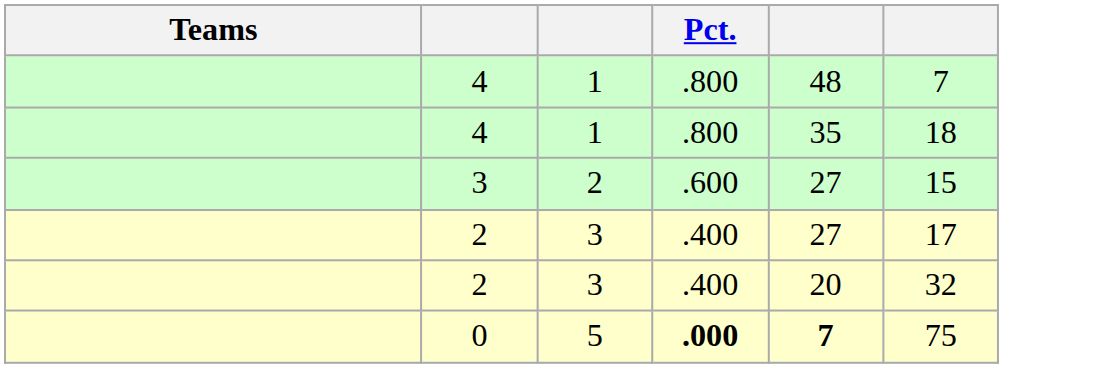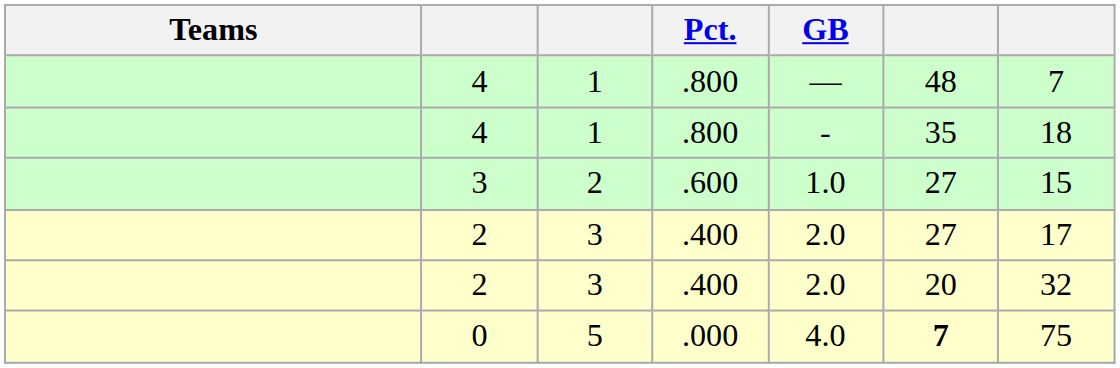 <table class="wikitable" style="text-align:center;">
 <tr>
 <th width=200px>Teams</th>
 <th width=50px></th>
 <th width=50px></th>
 <th width=50px><a href='#'>Pct.</a></th>
+<th width=50px><a href='#'>GB</a></th>
 <th width=50px></th>
 <th width=50px></th>
 </tr>
 <tr style="background-color:#ccffcc">
 <td align=left></td>
 <td>4</td>
 <td>1</td>
 <td>.800</td>
+<td>—</td>
 <td>48</td>
 <td>7</td>
 </tr>
 <tr style="background-color:#ccffcc">
 <td align=left></td>
 <td>4</td>
 <td>1</td>
 <td>.800</td>
+<td>-</td>
 <td>35</td>
 <td>18</td>
 </tr>
 <tr style="background-color:#ccffcc">
 <td align=left></td>
 <td>3</td>
 <td>2</td>
 <td>.600</td>
+<td>1.0</td>
 <td>27</td>
 <td>15</td>
 </tr>
 <tr style="background-color:#ffffcc">
 <td align=left></td>
 <td>2</td>
 <td>3</td>
 <td>.400</td>
+<td>2.0</td>
 <td>27</td>
 <td>17</td>
 </tr>
 <tr style="background-color:#ffffcc">
 <td align=left></td>
 <td>2</td>
 <td>3</td>
 <td>.400</td>
+<td>2.0</td>
 <td>20</td>
 <td>32</td>
 </tr>
 <tr style="background-color:#ffffcc">
 <td align=left></td>
 <td>0</td>
 <td>5</td>
-<td><strong>.000</strong></td>
+<td>.000</td>
+<td>4.0</td>
 <td><strong>7</strong></td>
 <td>75</td>
 </tr>
 </table>
